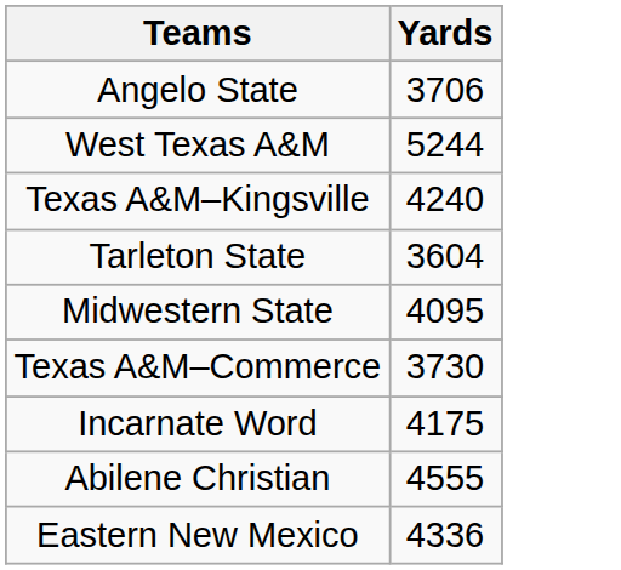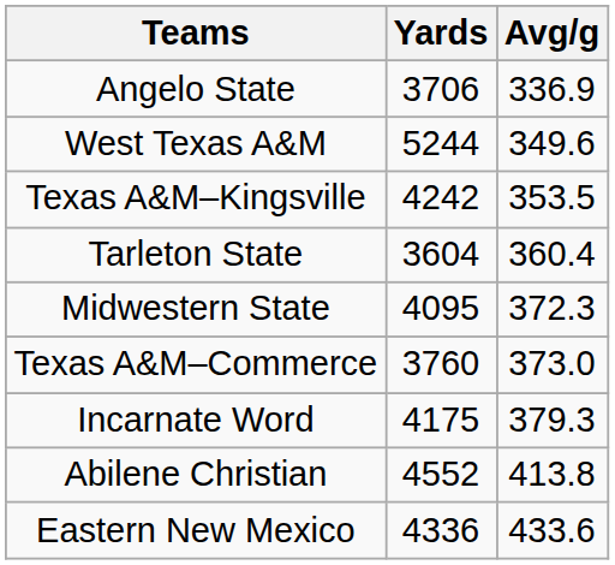 <table class="wikitable sortable" style="text-align: center;">
 <tr>
 <th>Teams</th>
 <th>Yards</th>
+<th>Avg/g</th>
 </tr>
 <tr>
 <td style=>Angelo State</td>
 <td>3706</td>
+<td>336.9</td>
 </tr>
 <tr>
 <td style=>West Texas A&M</td>
 <td>5244</td>
+<td>349.6</td>
 </tr>
 <tr>
 <td style=>Texas A&M–Kingsville</td>
-<td>4240</td>
+<td>4242</td>
+<td>353.5</td>
 </tr>
 <tr>
 <td style=>Tarleton State</td>
 <td>3604</td>
+<td>360.4</td>
 </tr>
 <tr>
 <td style=>Midwestern State</td>
 <td>4095</td>
+<td>372.3</td>
 </tr>
 <tr>
 <td style=>Texas A&M–Commerce</td>
-<td>3730</td>
+<td>3760</td>
+<td>373.0</td>
 </tr>
 <tr>
 <td style=>Incarnate Word</td>
 <td>4175</td>
+<td>379.3</td>
 </tr>
 <tr>
 <td style=>Abilene Christian</td>
-<td>4555</td>
+<td>4552</td>
+<td>413.8</td>
 </tr>
 <tr>
 <td style=>Eastern New Mexico</td>
 <td>4336</td>
+<td>433.6</td>
 </tr>
 </table>
